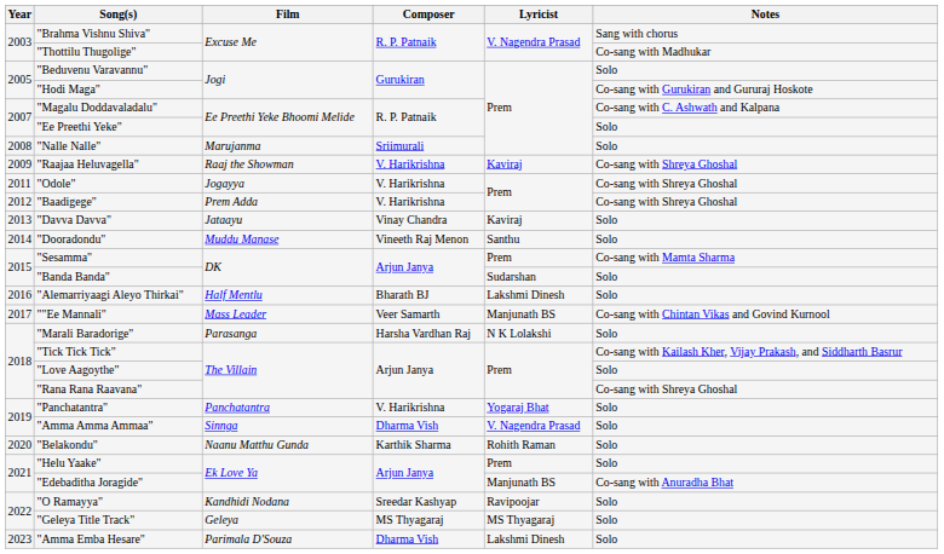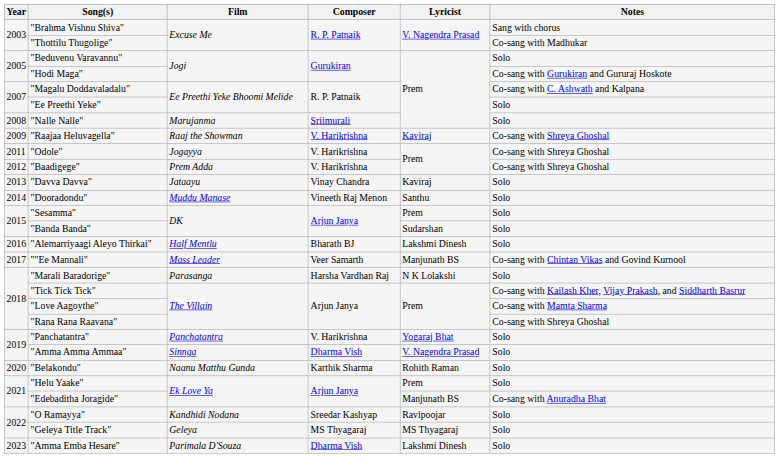 <table class="wikitable sortable" style="background:#f5f5f5; width:100%;">
 <tr style="background:#B0C4DE; text-align:center;">
 <th style="width:3%;">Year</th>
 <th !style="width:5%;">Song(s)</th>
 <th !style="width:5%;">Film</th>
 <th !style="width:4%;">Composer</th>
 <th !style="width:4%;">Lyricist</th>
 <th !style="width:10%;">Notes</th>
 </tr>
 <tr>
 <td rowspan="2">2003</td>
 <td>"Brahma Vishnu Shiva"</td>
 <td rowspan="2"><em>Excuse Me</em></td>
 <td rowspan="2"><a href='#'>R. P. Patnaik</a></td>
 <td rowspan="2"><a href='#'>V. Nagendra Prasad</a></td>
 <td>Sang with chorus</td>
 </tr>
 <tr>
 <td>"Thottilu Thugolige"</td>
 <td>Co-sang with Madhukar</td>
 </tr>
 <tr>
 <td rowspan="2">2005</td>
 <td>"Beduvenu Varavannu"</td>
 <td rowspan="2"><em>Jogi</em></td>
 <td rowspan="2"><a href='#'>Gurukiran</a></td>
 <td rowspan="5">Prem</td>
 <td>Solo</td>
 </tr>
 <tr>
 <td>"Hodi Maga"</td>
 <td>Co-sang with <a href='#'>Gurukiran</a> and Gururaj Hoskote</td>
 </tr>
 <tr>
 <td rowspan="2">2007</td>
 <td>"Magalu Doddavaladalu"</td>
 <td rowspan="2"><em>Ee Preethi Yeke Bhoomi Melide</em></td>
 <td rowspan="2">R. P. Patnaik</td>
 <td>Co-sang with 	<a href='#'>C. Ashwath</a> and Kalpana</td>
 </tr>
 <tr>
 <td>"Ee Preethi Yeke"</td>
 <td>Solo</td>
 </tr>
 <tr>
 <td>2008</td>
 <td>"Nalle Nalle"</td>
 <td><em>Marujanma</em></td>
 <td><a href='#'>Sriimurali</a></td>
 <td>Solo</td>
 </tr>
 <tr>
 <td>2009</td>
 <td>"Raajaa Heluvagella"</td>
 <td><em>Raaj the Showman</em></td>
 <td><a href='#'>V. Harikrishna</a></td>
 <td><a href='#'>Kaviraj</a></td>
 <td>Co-sang with <a href='#'>Shreya Ghoshal</a></td>
 </tr>
 <tr>
 <td>2011</td>
 <td>"Odole"</td>
 <td><em>Jogayya</em></td>
 <td>V. Harikrishna</td>
 <td rowspan="2">Prem</td>
 <td>Co-sang with Shreya Ghoshal</td>
 </tr>
 <tr>
 <td>2012</td>
 <td>"Baadigege"</td>
 <td><em>Prem Adda</em></td>
 <td>V. Harikrishna</td>
 <td>Co-sang with Shreya Ghoshal</td>
 </tr>
 <tr>
 <td>2013</td>
 <td>"Davva Davva"</td>
 <td><em>Jataayu</em></td>
 <td>Vinay Chandra</td>
 <td>Kaviraj</td>
 <td>Solo</td>
 </tr>
 <tr>
 <td>2014</td>
 <td>"Dooradondu"</td>
 <td><em><a href='#'>Muddu Manase</a></em></td>
 <td>Vineeth Raj Menon</td>
 <td>Santhu</td>
 <td>Solo</td>
 </tr>
 <tr>
 <td rowspan="2">2015</td>
 <td>"Sesamma"</td>
 <td rowspan="2"><em>DK</em></td>
 <td rowspan="2"><a href='#'>Arjun Janya</a></td>
 <td>Prem</td>
-<td>Co-sang with <a href='#'>Mamta Sharma</a><br></td>
+<td>Solo</td>
 </tr>
 <tr>
 <td>"Banda Banda"</td>
 <td>Sudarshan</td>
 <td>Solo</td>
 </tr>
 <tr>
 <td>2016</td>
 <td>"Alemarriyaagi Aleyo Thirkai"</td>
 <td><em><a href='#'>Half Mentlu</a></em></td>
 <td>Bharath BJ</td>
 <td>Lakshmi Dinesh</td>
 <td>Solo</td>
 </tr>
 <tr>
 <td>2017</td>
 <td>""Ee Mannali"</td>
 <td><em><a href='#'>Mass Leader</a></em></td>
 <td>Veer Samarth</td>
 <td>Manjunath BS</td>
 <td>Co-sang with <a href='#'>Chintan Vikas</a> and Govind Kurnool</td>
 </tr>
 <tr>
 <td rowspan="4">2018</td>
 <td>"Marali Baradorige"</td>
 <td><em>Parasanga</em></td>
 <td>Harsha Vardhan Raj</td>
 <td>N K Lolakshi</td>
 <td>Solo</td>
 </tr>
 <tr>
 <td>"Tick Tick Tick"<br></td>
 <td rowspan="3"><em><a href='#'>The Villain</a></em></td>
 <td rowspan="3">Arjun Janya</td>
 <td rowspan="3">Prem</td>
 <td>Co-sang with <a href='#'>Kailash Kher</a>, <a href='#'>Vijay Prakash</a>, and <a href='#'>Siddharth Basrur</a></td>
 </tr>
 <tr>
 <td>"Love Aagoythe"</td>
-<td>Solo</td>
+<td>Co-sang with <a href='#'>Mamta Sharma</a><br></td>
 </tr>
 <tr>
 <td>"Rana Rana Raavana"</td>
 <td>Co-sang with Shreya Ghoshal</td>
 </tr>
 <tr>
 <td rowspan="2">2019</td>
 <td>"Panchatantra"</td>
 <td><em><a href='#'>Panchatantra</a></em></td>
 <td>V. Harikrishna</td>
 <td><a href='#'>Yogaraj Bhat</a></td>
 <td>Solo</td>
 </tr>
 <tr>
 <td>"Amma Amma Ammaa"</td>
 <td><em><a href='#'>Sinnga</a></em></td>
 <td><a href='#'>Dharma Vish</a></td>
 <td><a href='#'>V. Nagendra Prasad</a></td>
 <td>Solo</td>
 </tr>
 <tr>
 <td>2020</td>
 <td>"Belakondu"</td>
 <td><em>Naanu Matthu Gunda</em></td>
 <td>Karthik Sharma</td>
 <td>Rohith Raman</td>
 <td>Solo</td>
 </tr>
 <tr>
 <td rowspan="2">2021</td>
 <td>"Helu Yaake"</td>
 <td rowspan="2"><em><a href='#'>Ek Love Ya</a></em></td>
 <td rowspan="2"><a href='#'>Arjun Janya</a></td>
 <td>Prem</td>
 <td>Solo</td>
 </tr>
 <tr>
 <td>"Edebaditha Joragide"</td>
 <td>Manjunath BS</td>
 <td>Co-sang with <a href='#'>Anuradha Bhat</a></td>
 </tr>
 <tr>
 <td rowspan="2">2022</td>
 <td>"O Ramayya"</td>
 <td><em>Kandhidi Nodana</em></td>
 <td>Sreedar Kashyap</td>
 <td>Ravipoojar</td>
 <td>Solo</td>
 </tr>
 <tr>
 <td>"Geleya Title Track"</td>
 <td><em>Geleya</em></td>
 <td>MS Thyagaraj</td>
 <td>MS Thyagaraj</td>
 <td>Solo</td>
 </tr>
 <tr>
 <td>2023</td>
 <td>"Amma Emba Hesare"</td>
 <td><em>Parimala D'Souza</em></td>
 <td><a href='#'>Dharma Vish</a></td>
 <td>Lakshmi Dinesh</td>
 <td>Solo</td>
 </tr>
 </table>
